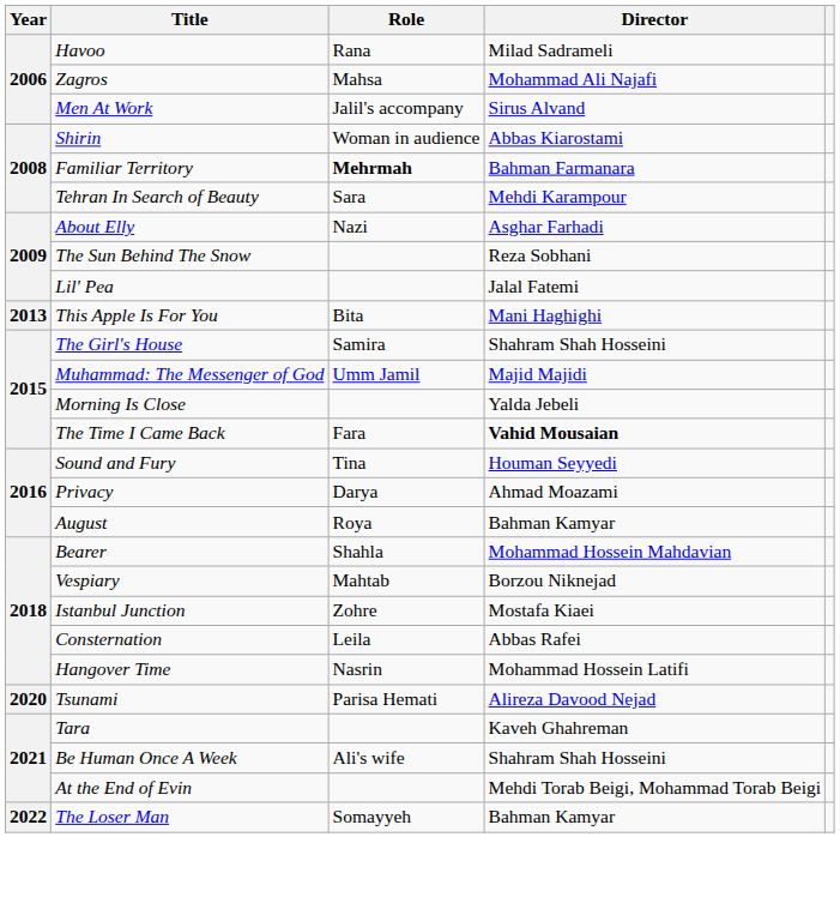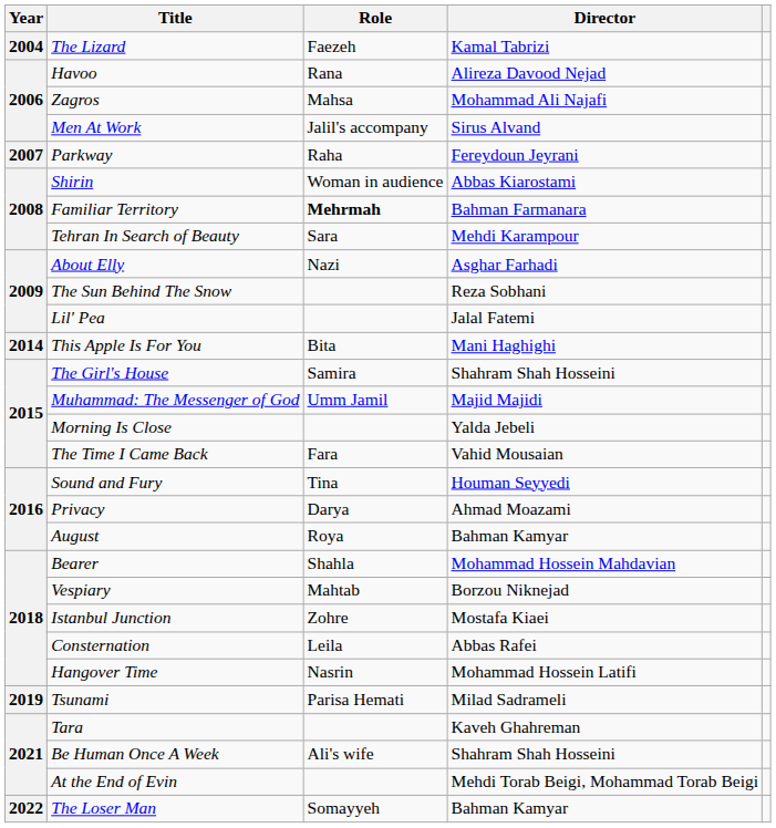 <table class="wikitable plainrowheaders sortable"  style=font-size:100%>
 <tr>
 <th scope="col">Year</th>
 <th scope="col">Title</th>
 <th scope="col">Role</th>
 <th scope="col">Director</th>
 <th scope="col" class="unsortable"></th>
 </tr>
 <tr>
+<th scope=row>2004</th>
+<td><em><a href='#'>The Lizard</a></em></td>
+<td>Faezeh</td>
+<td><a href='#'>Kamal Tabrizi</a></td>
+<td></td>
+</tr>
+<tr>
 <th scope=row rowspan="3">2006</th>
 <td><em>Havoo</em></td>
 <td>Rana</td>
-<td>Milad Sadrameli</td>
+<td><a href='#'>Alireza Davood Nejad</a></td>
 <td></td>
 </tr>
 <tr>
 <td><em>Zagros</em></td>
 <td>Mahsa</td>
 <td><a href='#'>Mohammad Ali Najafi</a></td>
 <td></td>
 </tr>
 <tr>
 <td><a href='#'><em>Men At Work</em></a></td>
 <td>Jalil's accompany</td>
 <td><a href='#'>Sirus Alvand</a></td>
+<td></td>
+</tr>
+<tr>
+<th scope=row>2007</th>
+<td><em>Parkway</em></td>
+<td>Raha</td>
+<td><a href='#'>Fereydoun Jeyrani</a></td>
 <td></td>
 </tr>
 <tr>
 <th scope=row rowspan="3">2008</th>
 <td><a href='#'><em>Shirin</em></a></td>
 <td>Woman in audience</td>
 <td><a href='#'>Abbas Kiarostami</a></td>
 <td></td>
 </tr>
 <tr>
 <td><em>Familiar Territory</em></td>
 <td><strong>Mehrmah</strong></td>
 <td><a href='#'>Bahman Farmanara</a></td>
 <td></td>
 </tr>
 <tr>
 <td><em>Tehran In Search of Beauty</em></td>
 <td>Sara</td>
 <td><a href='#'>Mehdi Karampour</a></td>
 <td></td>
 </tr>
 <tr>
 <th scope=row rowspan="3">2009</th>
 <td><em><a href='#'>About Elly</a></em></td>
 <td>Nazi</td>
 <td><a href='#'>Asghar Farhadi</a></td>
 <td></td>
 </tr>
 <tr>
 <td><em>The Sun Behind The Snow</em></td>
 <td></td>
 <td>Reza Sobhani</td>
 <td></td>
 </tr>
 <tr>
 <td><em>Lil' Pea</em></td>
 <td></td>
 <td>Jalal Fatemi</td>
 <td></td>
 </tr>
 <tr>
-<th scope=row>2013</th>
+<th scope=row>2014</th>
 <td><em>This Apple Is For You</em></td>
 <td>Bita</td>
 <td><a href='#'>Mani Haghighi</a></td>
 <td></td>
 </tr>
 <tr>
 <th scope=row rowspan="4">2015</th>
 <td><em><a href='#'>The Girl's House</a></em></td>
 <td>Samira</td>
 <td>Shahram Shah Hosseini</td>
 <td></td>
 </tr>
 <tr>
 <td><em><a href='#'>Muhammad: The Messenger of God</a></em></td>
 <td><a href='#'>Umm Jamil</a></td>
 <td><a href='#'>Majid Majidi</a></td>
 <td></td>
 </tr>
 <tr>
 <td><em>Morning Is Close</em></td>
 <td></td>
 <td>Yalda Jebeli</td>
 <td></td>
 </tr>
 <tr>
 <td><em>The Time I Came Back</em></td>
 <td>Fara</td>
-<td><strong>Vahid Mousaian</strong></td>
+<td>Vahid Mousaian</td>
 <td></td>
 </tr>
 <tr>
 <th scope=row rowspan="3">2016</th>
 <td><em>Sound and Fury</em></td>
 <td>Tina</td>
 <td><a href='#'>Houman Seyyedi</a></td>
 <td></td>
 </tr>
 <tr>
 <td><em>Privacy</em></td>
 <td>Darya</td>
 <td>Ahmad Moazami</td>
 <td></td>
 </tr>
 <tr>
 <td><em>August</em></td>
 <td>Roya</td>
 <td>Bahman Kamyar</td>
 <td></td>
 </tr>
 <tr>
 <th scope=row rowspan="5">2018</th>
 <td><em>Bearer</em></td>
 <td>Shahla</td>
 <td><a href='#'>Mohammad Hossein Mahdavian</a></td>
 <td></td>
 </tr>
 <tr>
 <td><em>Vespiary</em></td>
 <td>Mahtab</td>
 <td>Borzou Niknejad</td>
 <td></td>
 </tr>
 <tr>
 <td><em>Istanbul Junction</em></td>
 <td>Zohre</td>
 <td>Mostafa Kiaei</td>
 <td></td>
 </tr>
 <tr>
 <td><em>Consternation</em></td>
 <td>Leila</td>
 <td>Abbas Rafei</td>
 <td></td>
 </tr>
 <tr>
 <td><em>Hangover Time</em></td>
 <td>Nasrin</td>
 <td>Mohammad Hossein Latifi</td>
 <td></td>
 </tr>
 <tr>
-<th scope=row>2020</th>
+<th scope=row>2019</th>
 <td><em>Tsunami</em></td>
 <td>Parisa Hemati</td>
-<td><a href='#'>Alireza Davood Nejad</a></td>
+<td>Milad Sadrameli</td>
 <td></td>
 </tr>
 <tr>
 <th scope=row rowspan="3">2021</th>
 <td><em>Tara</em></td>
 <td></td>
 <td>Kaveh Ghahreman</td>
 <td></td>
 </tr>
 <tr>
 <td><em>Be Human Once A Week</em></td>
 <td>Ali's wife</td>
 <td>Shahram Shah Hosseini</td>
 <td></td>
 </tr>
 <tr>
 <td><em>At the End of Evin</em></td>
 <td></td>
 <td>Mehdi Torab Beigi, Mohammad Torab Beigi</td>
 <td></td>
 </tr>
 <tr>
 <th scope=row>2022</th>
 <td><em><a href='#'>The Loser Man</a></em></td>
 <td>Somayyeh</td>
 <td>Bahman Kamyar</td>
 <td></td>
 </tr>
 </table>
